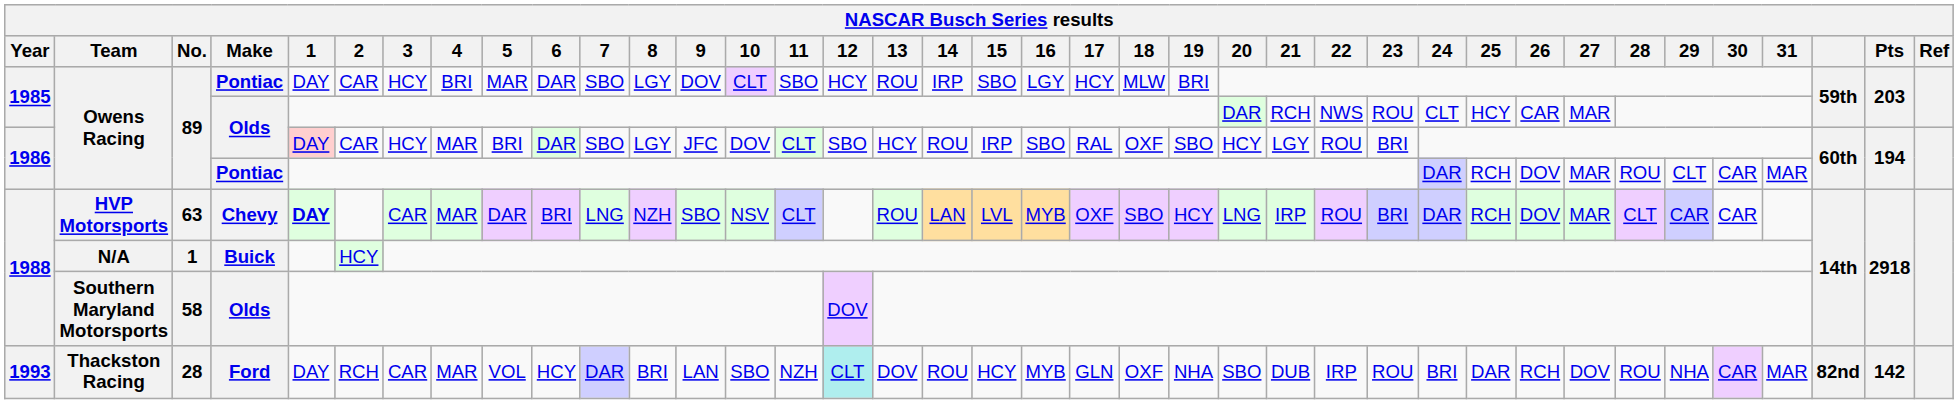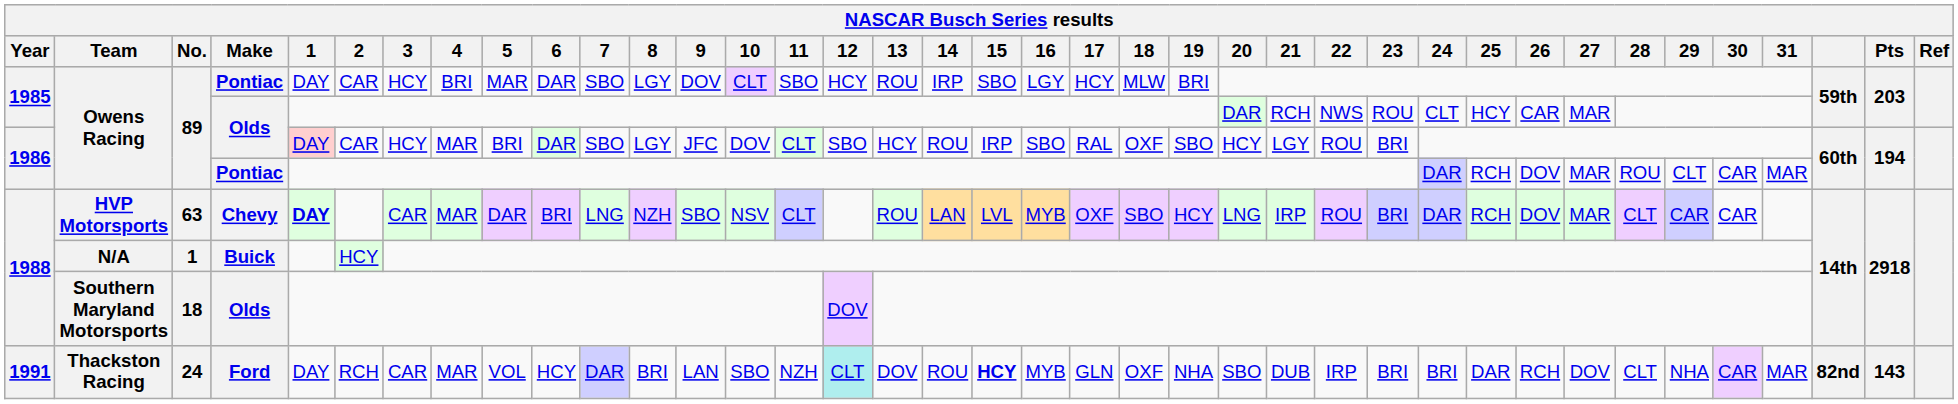 <table class="wikitable" style="text-align:center; font-size:75%">
 <tr>
 <th colspan=42><a href='#'>NASCAR Busch Series</a> results</th>
 </tr>
 <tr>
 <th>Year</th>
 <th>Team</th>
 <th>No.</th>
 <th>Make</th>
 <th>1</th>
 <th>2</th>
 <th>3</th>
 <th>4</th>
 <th>5</th>
 <th>6</th>
 <th>7</th>
 <th>8</th>
 <th>9</th>
 <th>10</th>
 <th>11</th>
 <th>12</th>
 <th>13</th>
 <th>14</th>
 <th>15</th>
 <th>16</th>
 <th>17</th>
 <th>18</th>
 <th>19</th>
 <th>20</th>
 <th>21</th>
 <th>22</th>
 <th>23</th>
 <th>24</th>
 <th>25</th>
 <th>26</th>
 <th>27</th>
 <th>28</th>
 <th>29</th>
 <th>30</th>
 <th>31</th>
 <th></th>
 <th>Pts</th>
 <th>Ref</th>
 </tr>
 <tr>
 <th rowspan=2><a href='#'>1985</a></th>
 <th rowspan=4>Owens Racing</th>
 <th rowspan=4>89</th>
 <th><a href='#'>Pontiac</a></th>
 <td><a href='#'>DAY</a></td>
 <td><a href='#'>CAR</a></td>
 <td><a href='#'>HCY</a></td>
 <td><a href='#'>BRI</a></td>
 <td><a href='#'>MAR</a></td>
 <td><a href='#'>DAR</a></td>
 <td><a href='#'>SBO</a></td>
 <td><a href='#'>LGY</a></td>
 <td><a href='#'>DOV</a></td>
 <td style="background:#EFCFFF;"><a href='#'>CLT</a><br></td>
 <td><a href='#'>SBO</a></td>
 <td><a href='#'>HCY</a></td>
 <td><a href='#'>ROU</a></td>
 <td><a href='#'>IRP</a></td>
 <td><a href='#'>SBO</a></td>
 <td><a href='#'>LGY</a></td>
 <td><a href='#'>HCY</a></td>
 <td><a href='#'>MLW</a></td>
 <td><a href='#'>BRI</a></td>
 <td colspan=12></td>
 <th rowspan=2>59th</th>
 <th rowspan=2>203</th>
 <th rowspan=2></th>
 </tr>
 <tr>
 <th rowspan=2><a href='#'>Olds</a></th>
 <td colspan=19></td>
 <td style="background:#DFFFDF;"><a href='#'>DAR</a><br></td>
 <td><a href='#'>RCH</a></td>
 <td><a href='#'>NWS</a></td>
 <td><a href='#'>ROU</a></td>
 <td><a href='#'>CLT</a></td>
 <td><a href='#'>HCY</a></td>
 <td><a href='#'>CAR</a></td>
 <td><a href='#'>MAR</a></td>
 <td colspan=4></td>
 </tr>
 <tr>
 <th rowspan=2><a href='#'>1986</a></th>
 <td style="background:#FFCFCF;"><a href='#'>DAY</a><br></td>
 <td><a href='#'>CAR</a></td>
 <td><a href='#'>HCY</a></td>
 <td><a href='#'>MAR</a></td>
 <td><a href='#'>BRI</a></td>
 <td style="background:#DFFFDF;"><a href='#'>DAR</a><br></td>
 <td><a href='#'>SBO</a></td>
 <td><a href='#'>LGY</a></td>
 <td><a href='#'>JFC</a></td>
 <td><a href='#'>DOV</a></td>
 <td style="background:#DFFFDF;"><a href='#'>CLT</a><br></td>
 <td><a href='#'>SBO</a></td>
 <td><a href='#'>HCY</a></td>
 <td><a href='#'>ROU</a></td>
 <td><a href='#'>IRP</a></td>
 <td><a href='#'>SBO</a></td>
 <td><a href='#'>RAL</a></td>
 <td><a href='#'>OXF</a></td>
 <td><a href='#'>SBO</a></td>
 <td><a href='#'>HCY</a></td>
 <td><a href='#'>LGY</a></td>
 <td><a href='#'>ROU</a></td>
 <td><a href='#'>BRI</a></td>
 <td colspan=8></td>
 <th rowspan=2>60th</th>
 <th rowspan=2>194</th>
 <th rowspan=2></th>
 </tr>
 <tr>
 <th><a href='#'>Pontiac</a></th>
 <td colspan=23></td>
 <td style="background:#CFCFFF;"><a href='#'>DAR</a><br></td>
 <td><a href='#'>RCH</a></td>
 <td><a href='#'>DOV</a></td>
 <td><a href='#'>MAR</a></td>
 <td><a href='#'>ROU</a></td>
 <td><a href='#'>CLT</a></td>
 <td><a href='#'>CAR</a></td>
 <td><a href='#'>MAR</a></td>
 </tr>
 <tr>
 <th rowspan=3><a href='#'>1988</a></th>
 <th><a href='#'>HVP Motorsports</a></th>
 <th>63</th>
 <th><a href='#'>Chevy</a></th>
 <td style="background:#DFFFDF;"><strong><a href='#'>DAY</a></strong><br></td>
 <td></td>
 <td style="background:#DFFFDF;"><a href='#'>CAR</a><br></td>
 <td style="background:#DFFFDF;"><a href='#'>MAR</a><br></td>
 <td style="background:#EFCFFF;"><a href='#'>DAR</a><br></td>
 <td style="background:#EFCFFF;"><a href='#'>BRI</a><br></td>
 <td style="background:#DFFFDF;"><a href='#'>LNG</a><br></td>
 <td style="background:#EFCFFF;"><a href='#'>NZH</a><br></td>
 <td style="background:#DFFFDF;"><a href='#'>SBO</a><br></td>
 <td style="background:#DFFFDF;"><a href='#'>NSV</a><br></td>
 <td style="background:#CFCFFF;"><a href='#'>CLT</a><br></td>
 <td></td>
 <td style="background:#DFFFDF;"><a href='#'>ROU</a><br></td>
 <td style="background:#FFDF9F;"><a href='#'>LAN</a><br></td>
 <td style="background:#FFDF9F;"><a href='#'>LVL</a><br></td>
 <td style="background:#FFDF9F;"><a href='#'>MYB</a><br></td>
 <td style="background:#EFCFFF;"><a href='#'>OXF</a><br></td>
 <td style="background:#EFCFFF;"><a href='#'>SBO</a><br></td>
 <td style="background:#EFCFFF;"><a href='#'>HCY</a><br></td>
 <td style="background:#DFFFDF;"><a href='#'>LNG</a><br></td>
 <td style="background:#DFFFDF;"><a href='#'>IRP</a><br></td>
 <td style="background:#EFCFFF;"><a href='#'>ROU</a><br></td>
 <td style="background:#CFCFFF;"><a href='#'>BRI</a><br></td>
 <td style="background:#CFCFFF;"><a href='#'>DAR</a><br></td>
 <td style="background:#DFFFDF;"><a href='#'>RCH</a><br></td>
 <td style="background:#DFFFDF;"><a href='#'>DOV</a><br></td>
 <td style="background:#DFFFDF;"><a href='#'>MAR</a><br></td>
 <td style="background:#EFCFFF;"><a href='#'>CLT</a><br></td>
 <td style="background:#CFCFFF;"><a href='#'>CAR</a><br></td>
 <td><a href='#'>CAR</a></td>
 <td></td>
 <th rowspan=3>14th</th>
 <th rowspan=3>2918</th>
 <th rowspan=3></th>
 </tr>
 <tr>
 <th>N/A</th>
 <th>1</th>
 <th><a href='#'>Buick</a></th>
 <td></td>
 <td style="background:#DFFFDF;"><a href='#'>HCY</a><br></td>
 <td colspan=29></td>
 </tr>
 <tr>
 <th>Southern Maryland Motorsports</th>
-<th>58</th>
+<th>18</th>
 <th><a href='#'>Olds</a></th>
 <td colspan=11></td>
 <td style="background:#EFCFFF;"><a href='#'>DOV</a><br></td>
 <td colspan=19></td>
 </tr>
 <tr>
-<th><a href='#'>1993</a></th>
+<th><a href='#'>1991</a></th>
 <th>Thackston Racing</th>
-<th>28</th>
+<th>24</th>
 <th><a href='#'>Ford</a></th>
 <td><a href='#'>DAY</a></td>
 <td><a href='#'>RCH</a></td>
 <td><a href='#'>CAR</a></td>
 <td><a href='#'>MAR</a></td>
 <td><a href='#'>VOL</a></td>
 <td><a href='#'>HCY</a></td>
 <td style="background:#CFCFFF;"><a href='#'>DAR</a><br></td>
 <td><a href='#'>BRI</a></td>
 <td><a href='#'>LAN</a></td>
 <td><a href='#'>SBO</a></td>
 <td><a href='#'>NZH</a></td>
 <td style="background: paleturquoise;"><a href='#'>CLT</a></td>
 <td><a href='#'>DOV</a></td>
 <td><a href='#'>ROU</a></td>
-<td><a href='#'>HCY</a></td>
+<td><strong><a href='#'>HCY</a></strong></td>
 <td><a href='#'>MYB</a></td>
 <td><a href='#'>GLN</a></td>
 <td><a href='#'>OXF</a></td>
 <td><a href='#'>NHA</a></td>
 <td><a href='#'>SBO</a></td>
 <td><a href='#'>DUB</a></td>
 <td><a href='#'>IRP</a></td>
-<td><a href='#'>ROU</a></td>
+<td><a href='#'>BRI</a></td>
 <td><a href='#'>BRI</a></td>
 <td><a href='#'>DAR</a></td>
 <td><a href='#'>RCH</a></td>
 <td><a href='#'>DOV</a></td>
-<td><a href='#'>ROU</a></td>
+<td><a href='#'>CLT</a></td>
 <td><a href='#'>NHA</a></td>
 <td style="background:#EFCFFF;"><a href='#'>CAR</a><br></td>
 <td><a href='#'>MAR</a></td>
 <th>82nd</th>
-<th>142</th>
+<th>143</th>
 <th></th>
 </tr>
 </table>
